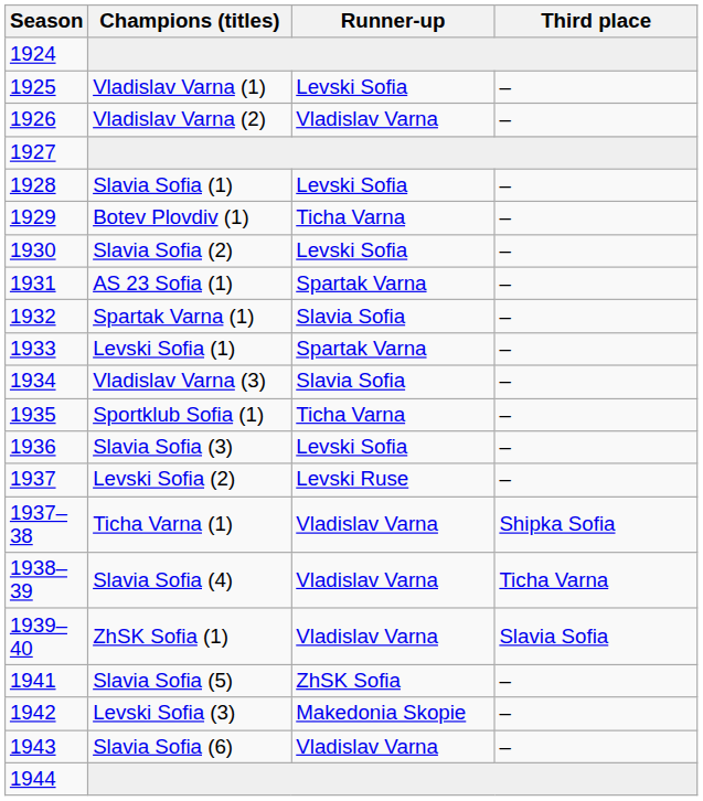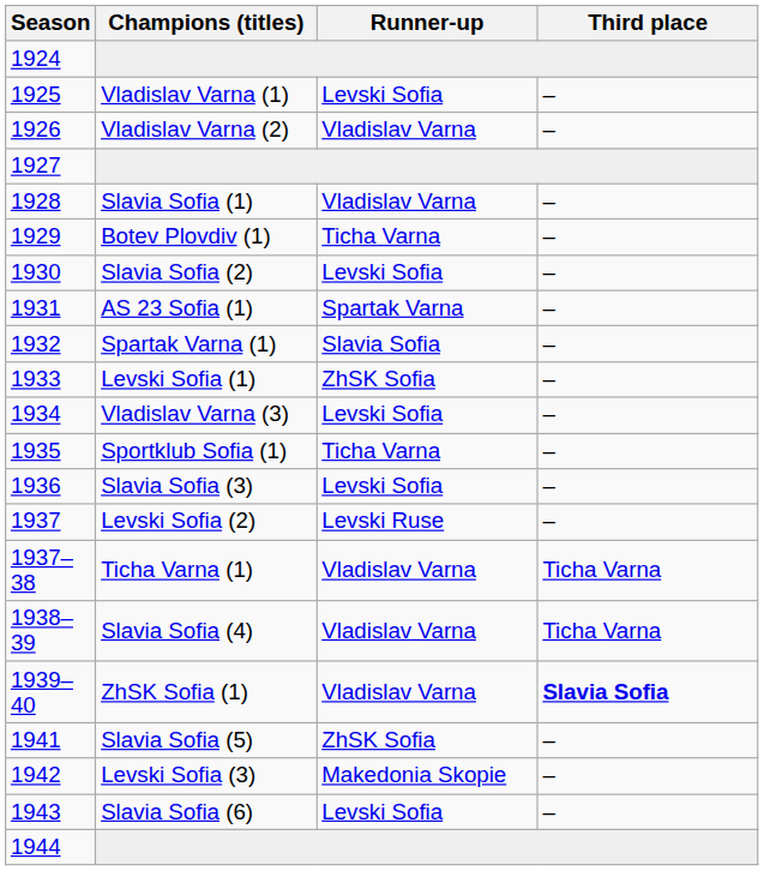 <table class="sortable wikitable">
 <tr>
 <th width=50>Season</th>
 <th width=150>Champions (titles)</th>
 <th width=150>Runner-up</th>
 <th width=150>Third place</th>
 </tr>
 <tr>
 <td align=left><a href='#'>1924</a></td>
 <td colspan="3" style=background:#efefef></td>
 </tr>
 <tr>
 <td align=left><a href='#'>1925</a></td>
 <td><a href='#'>Vladislav Varna</a> (1)</td>
 <td><a href='#'>Levski Sofia</a></td>
 <td>–</td>
 </tr>
 <tr>
 <td align=left><a href='#'>1926</a></td>
 <td><a href='#'>Vladislav Varna</a> (2)</td>
 <td><a href='#'>Vladislav Varna</a></td>
 <td>–</td>
 </tr>
 <tr>
 <td align=left><a href='#'>1927</a></td>
 <td colspan="3" style=background:#efefef></td>
 </tr>
 <tr>
 <td align=left><a href='#'>1928</a></td>
 <td><a href='#'>Slavia Sofia</a> (1)</td>
-<td><a href='#'>Levski Sofia</a></td>
+<td><a href='#'>Vladislav Varna</a></td>
 <td>–</td>
 </tr>
 <tr>
 <td align=left><a href='#'>1929</a></td>
 <td><a href='#'>Botev Plovdiv</a> (1)</td>
 <td><a href='#'>Ticha Varna</a></td>
 <td>–</td>
 </tr>
 <tr>
 <td align=left><a href='#'>1930</a></td>
 <td><a href='#'>Slavia Sofia</a> (2)</td>
 <td><a href='#'>Levski Sofia</a></td>
 <td>–</td>
 </tr>
 <tr>
 <td align=left><a href='#'>1931</a></td>
 <td><a href='#'>AS 23 Sofia</a> (1)</td>
 <td><a href='#'>Spartak Varna</a></td>
 <td>–</td>
 </tr>
 <tr>
 <td align=left><a href='#'>1932</a></td>
 <td><a href='#'>Spartak Varna</a> (1)</td>
 <td><a href='#'>Slavia Sofia</a></td>
 <td>–</td>
 </tr>
 <tr>
 <td align=left><a href='#'>1933</a></td>
 <td><a href='#'>Levski Sofia</a> (1)</td>
-<td><a href='#'>Spartak Varna</a></td>
+<td><a href='#'>ZhSK Sofia</a></td>
 <td>–</td>
 </tr>
 <tr>
 <td align=left><a href='#'>1934</a></td>
 <td><a href='#'>Vladislav Varna</a> (3)</td>
-<td><a href='#'>Slavia Sofia</a></td>
+<td><a href='#'>Levski Sofia</a></td>
 <td>–</td>
 </tr>
 <tr>
 <td align=left><a href='#'>1935</a></td>
 <td><a href='#'>Sportklub Sofia</a> (1)</td>
 <td><a href='#'>Ticha Varna</a></td>
 <td>–</td>
 </tr>
 <tr>
 <td align=left><a href='#'>1936</a></td>
 <td><a href='#'>Slavia Sofia</a> (3)</td>
 <td><a href='#'>Levski Sofia</a></td>
 <td>–</td>
 </tr>
 <tr>
 <td align=left><a href='#'>1937</a></td>
 <td><a href='#'>Levski Sofia</a> (2)</td>
 <td><a href='#'>Levski Ruse</a></td>
 <td>–</td>
 </tr>
 <tr>
 <td align=left><a href='#'>1937–38</a></td>
 <td><a href='#'>Ticha Varna</a> (1)</td>
 <td><a href='#'>Vladislav Varna</a></td>
-<td><a href='#'>Shipka Sofia</a></td>
+<td><a href='#'>Ticha Varna</a></td>
 </tr>
 <tr>
 <td align=left><a href='#'>1938–39</a></td>
 <td><a href='#'>Slavia Sofia</a> (4)</td>
 <td><a href='#'>Vladislav Varna</a></td>
 <td><a href='#'>Ticha Varna</a></td>
 </tr>
 <tr>
 <td align=left><a href='#'>1939–40</a></td>
 <td><a href='#'>ZhSK Sofia</a> (1)</td>
 <td><a href='#'>Vladislav Varna</a></td>
-<td><a href='#'>Slavia Sofia</a></td>
+<td><strong><a href='#'>Slavia Sofia</a></strong></td>
 </tr>
 <tr>
 <td align=left><a href='#'>1941</a></td>
 <td><a href='#'>Slavia Sofia</a> (5)</td>
 <td><a href='#'>ZhSK Sofia</a></td>
 <td>–</td>
 </tr>
 <tr>
 <td align=left><a href='#'>1942</a></td>
 <td><a href='#'>Levski Sofia</a> (3)</td>
 <td><a href='#'>Makedonia Skopie</a></td>
 <td>–</td>
 </tr>
 <tr>
 <td align=left><a href='#'>1943</a></td>
 <td><a href='#'>Slavia Sofia</a> (6)</td>
-<td><a href='#'>Vladislav Varna</a></td>
+<td><a href='#'>Levski Sofia</a></td>
 <td>–</td>
 </tr>
 <tr>
 <td align=left><a href='#'>1944</a></td>
 <td colspan="3" style=background:#efefef></td>
 </tr>
 </table>
